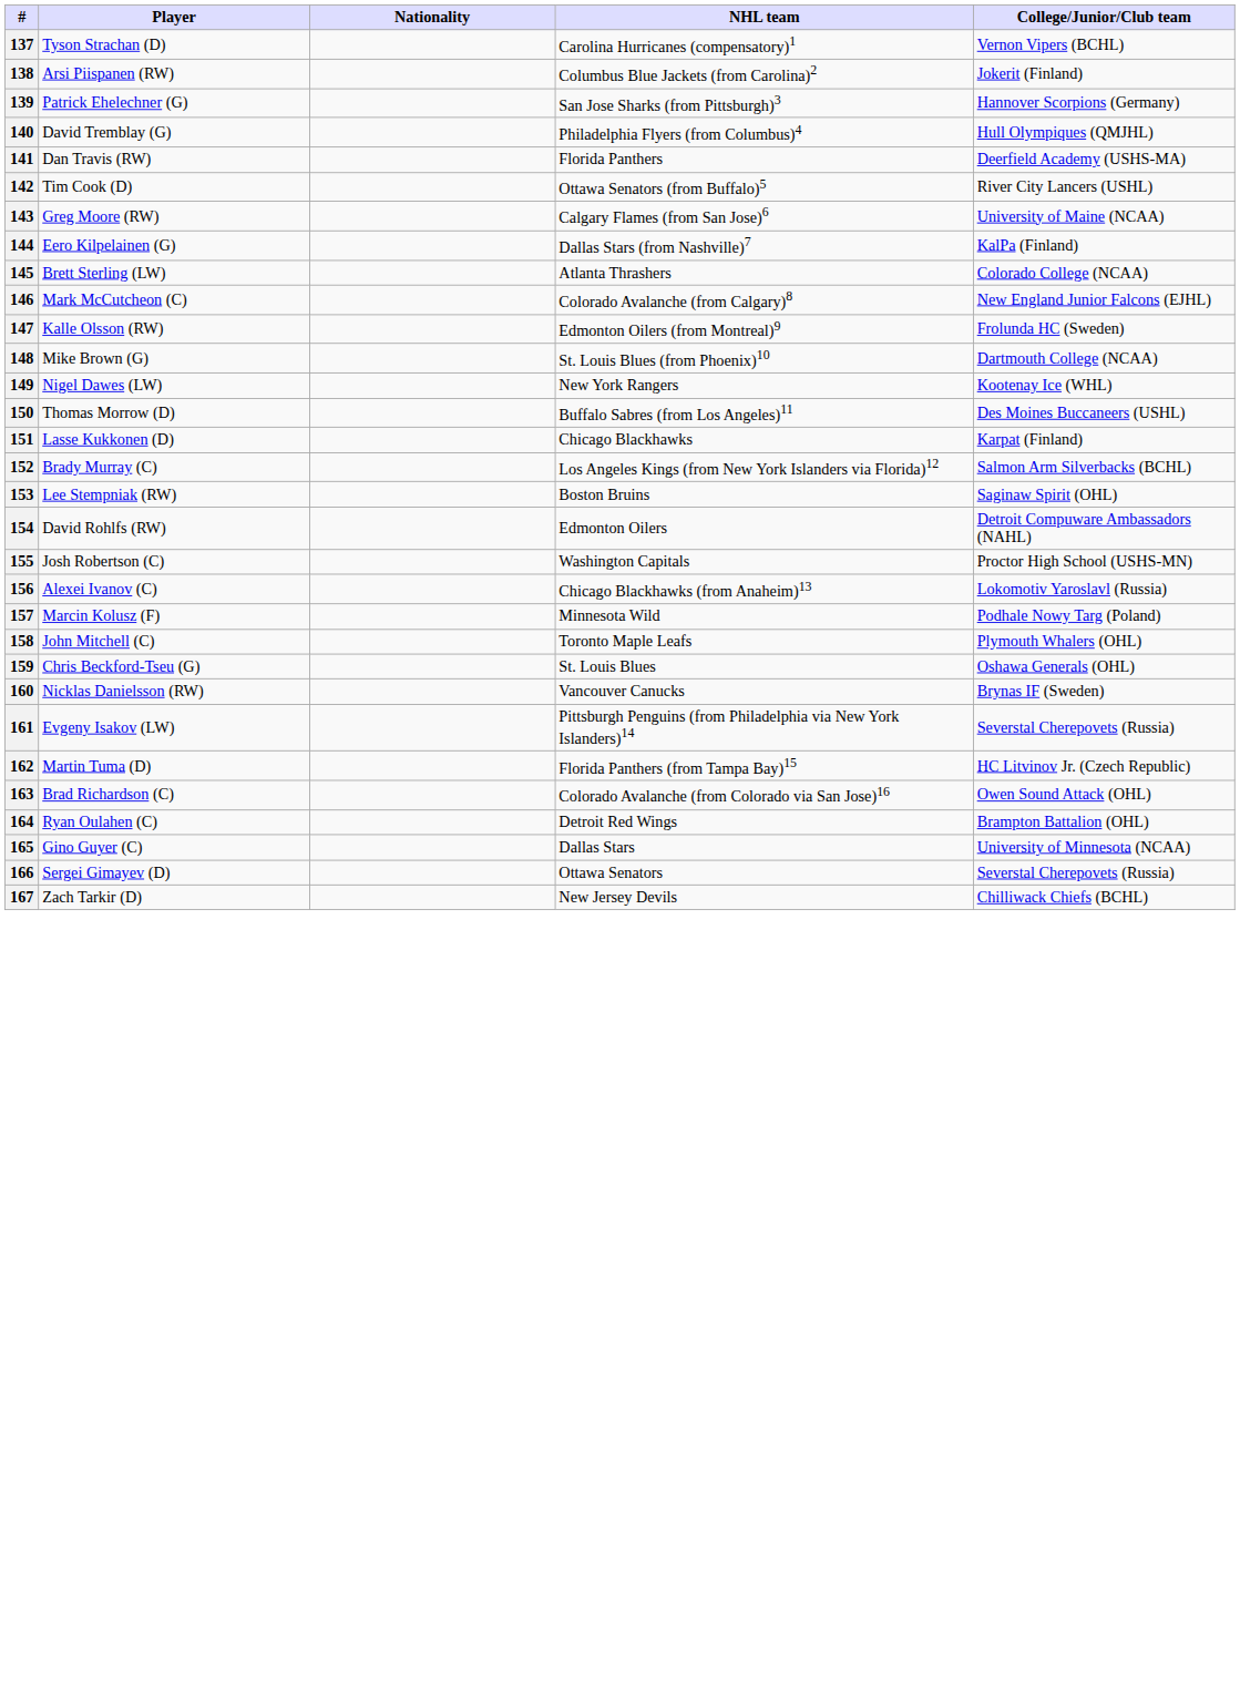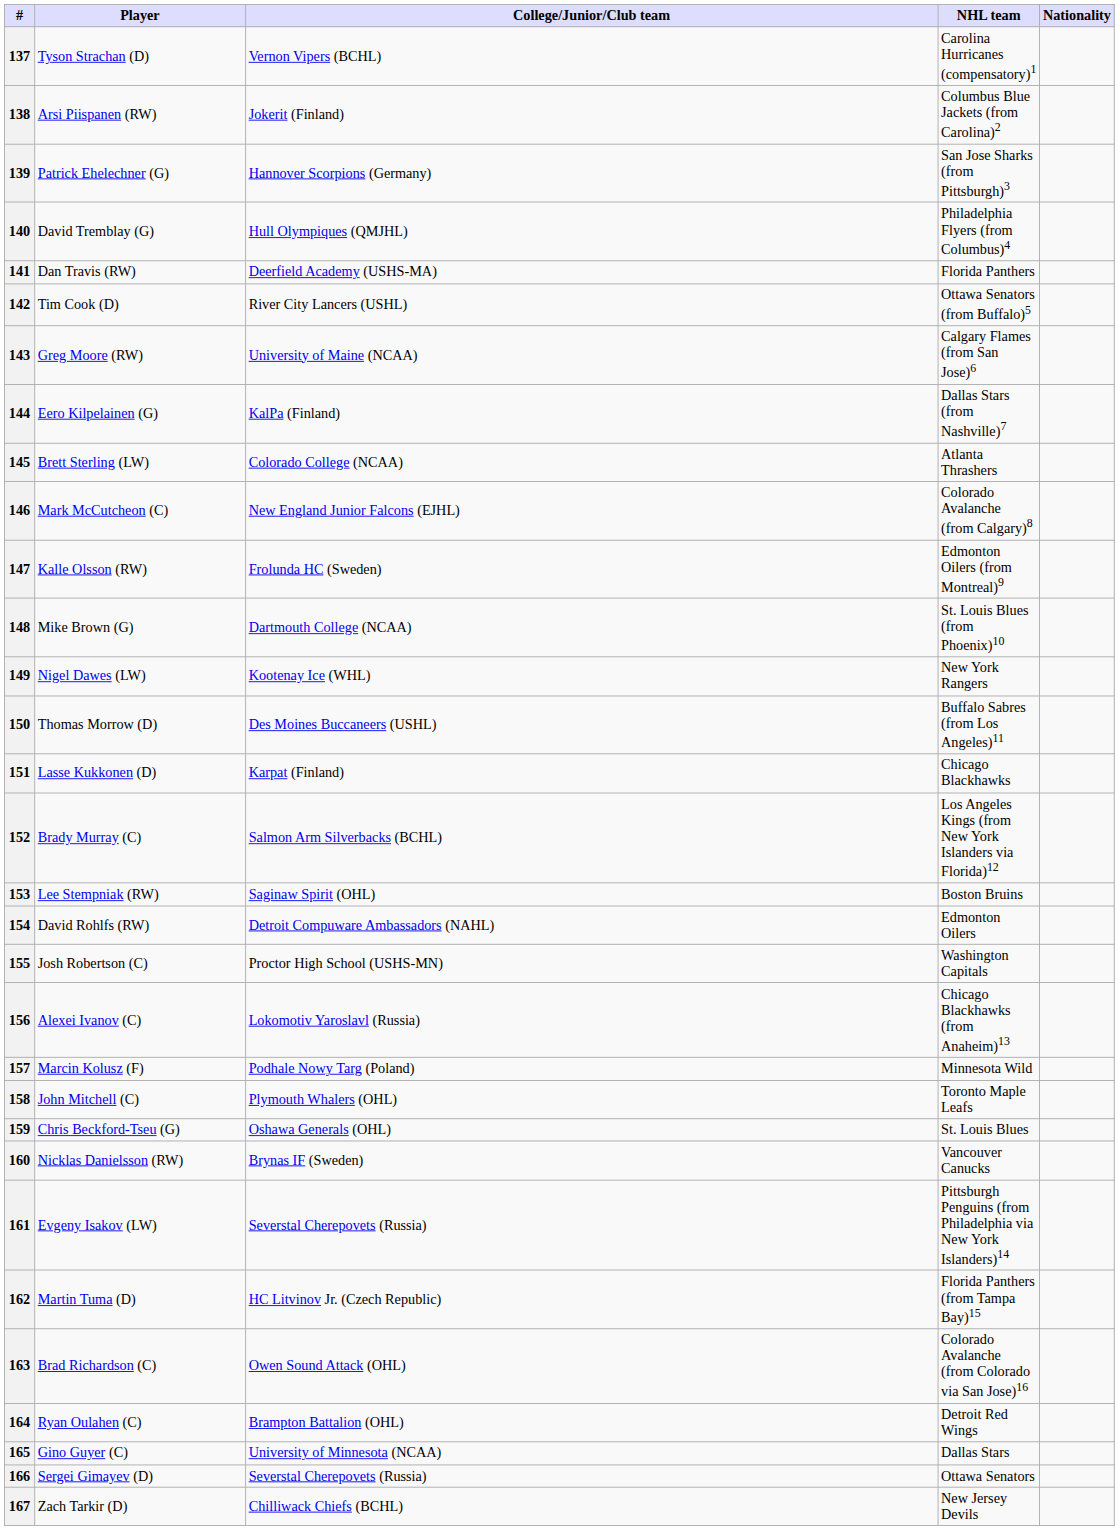 <table class="wikitable">
 <tr>
 <th style="background:#ddf; width:2.75%;">#</th>
 <th style="background:#ddf; width:22.0%;">Player</th>
+<th style="background:#ddf; width:100.0%;">College/Junior/Club team</th>
+<th style="background:#ddf; width:34.0%;">NHL team</th>
 <th style="background:#ddf; width:20.0%;">Nationality</th>
-<th style="background:#ddf; width:34.0%;">NHL team</th>
-<th style="background:#ddf; width:100.0%;">College/Junior/Club team</th>
 </tr>
 <tr>
 <th>137</th>
 <td><a href='#'>Tyson Strachan</a> (D)</td>
+<td><a href='#'>Vernon Vipers</a> (BCHL)</td>
+<td>Carolina Hurricanes (compensatory)<sup>1</sup></td>
 <td></td>
-<td>Carolina Hurricanes (compensatory)<sup>1</sup></td>
-<td><a href='#'>Vernon Vipers</a> (BCHL)</td>
 </tr>
 <tr>
 <th>138</th>
 <td><a href='#'>Arsi Piispanen</a> (RW)</td>
+<td><a href='#'>Jokerit</a> (Finland)</td>
+<td>Columbus Blue Jackets (from Carolina)<sup>2</sup></td>
 <td></td>
-<td>Columbus Blue Jackets (from Carolina)<sup>2</sup></td>
-<td><a href='#'>Jokerit</a> (Finland)</td>
 </tr>
 <tr>
 <th>139</th>
 <td><a href='#'>Patrick Ehelechner</a> (G)</td>
+<td><a href='#'>Hannover Scorpions</a> (Germany)</td>
+<td>San Jose Sharks (from Pittsburgh)<sup>3</sup></td>
 <td></td>
-<td>San Jose Sharks (from Pittsburgh)<sup>3</sup></td>
-<td><a href='#'>Hannover Scorpions</a> (Germany)</td>
 </tr>
 <tr>
 <th>140</th>
 <td>David Tremblay (G)</td>
+<td><a href='#'>Hull Olympiques</a> (QMJHL)</td>
+<td>Philadelphia Flyers (from Columbus)<sup>4</sup></td>
 <td></td>
-<td>Philadelphia Flyers (from Columbus)<sup>4</sup></td>
-<td><a href='#'>Hull Olympiques</a> (QMJHL)</td>
 </tr>
 <tr>
 <th>141</th>
 <td>Dan Travis (RW)</td>
+<td><a href='#'>Deerfield Academy</a> (USHS-MA)</td>
+<td>Florida Panthers</td>
 <td></td>
-<td>Florida Panthers</td>
-<td><a href='#'>Deerfield Academy</a> (USHS-MA)</td>
 </tr>
 <tr>
 <th>142</th>
 <td>Tim Cook (D)</td>
+<td>River City Lancers (USHL)</td>
+<td>Ottawa Senators (from Buffalo)<sup>5</sup></td>
 <td></td>
-<td>Ottawa Senators (from Buffalo)<sup>5</sup></td>
-<td>River City Lancers (USHL)</td>
 </tr>
 <tr>
 <th>143</th>
 <td><a href='#'>Greg Moore</a> (RW)</td>
+<td><a href='#'>University of Maine</a> (NCAA)</td>
+<td>Calgary Flames (from San Jose)<sup>6</sup></td>
 <td></td>
-<td>Calgary Flames (from San Jose)<sup>6</sup></td>
-<td><a href='#'>University of Maine</a> (NCAA)</td>
 </tr>
 <tr>
 <th>144</th>
 <td><a href='#'>Eero Kilpelainen</a> (G)</td>
+<td><a href='#'>KalPa</a> (Finland)</td>
+<td>Dallas Stars (from Nashville)<sup>7</sup></td>
 <td></td>
-<td>Dallas Stars (from Nashville)<sup>7</sup></td>
-<td><a href='#'>KalPa</a> (Finland)</td>
 </tr>
 <tr>
 <th>145</th>
 <td><a href='#'>Brett Sterling</a> (LW)</td>
+<td><a href='#'>Colorado College</a> (NCAA)</td>
+<td>Atlanta Thrashers</td>
 <td></td>
-<td>Atlanta Thrashers</td>
-<td><a href='#'>Colorado College</a> (NCAA)</td>
 </tr>
 <tr>
 <th>146</th>
 <td><a href='#'>Mark McCutcheon</a> (C)</td>
+<td><a href='#'>New England Junior Falcons</a> (EJHL)</td>
+<td>Colorado Avalanche (from Calgary)<sup>8</sup></td>
 <td></td>
-<td>Colorado Avalanche (from Calgary)<sup>8</sup></td>
-<td><a href='#'>New England Junior Falcons</a> (EJHL)</td>
 </tr>
 <tr>
 <th>147</th>
 <td><a href='#'>Kalle Olsson</a> (RW)</td>
+<td><a href='#'>Frolunda HC</a> (Sweden)</td>
+<td>Edmonton Oilers (from Montreal)<sup>9</sup></td>
 <td></td>
-<td>Edmonton Oilers (from Montreal)<sup>9</sup></td>
-<td><a href='#'>Frolunda HC</a> (Sweden)</td>
 </tr>
 <tr>
 <th>148</th>
 <td>Mike Brown (G)</td>
+<td><a href='#'>Dartmouth College</a> (NCAA)</td>
+<td>St. Louis Blues (from Phoenix)<sup>10</sup></td>
 <td></td>
-<td>St. Louis Blues (from Phoenix)<sup>10</sup></td>
-<td><a href='#'>Dartmouth College</a> (NCAA)</td>
 </tr>
 <tr>
 <th>149</th>
 <td><a href='#'>Nigel Dawes</a> (LW)</td>
+<td><a href='#'>Kootenay Ice</a> (WHL)</td>
+<td>New York Rangers</td>
 <td></td>
-<td>New York Rangers</td>
-<td><a href='#'>Kootenay Ice</a> (WHL)</td>
 </tr>
 <tr>
 <th>150</th>
 <td>Thomas Morrow (D)</td>
+<td><a href='#'>Des Moines Buccaneers</a> (USHL)</td>
+<td>Buffalo Sabres (from Los Angeles)<sup>11</sup></td>
 <td></td>
-<td>Buffalo Sabres (from Los Angeles)<sup>11</sup></td>
-<td><a href='#'>Des Moines Buccaneers</a> (USHL)</td>
 </tr>
 <tr>
 <th>151</th>
 <td><a href='#'>Lasse Kukkonen</a> (D)</td>
+<td><a href='#'>Karpat</a> (Finland)</td>
+<td>Chicago Blackhawks</td>
 <td></td>
-<td>Chicago Blackhawks</td>
-<td><a href='#'>Karpat</a> (Finland)</td>
 </tr>
 <tr>
 <th>152</th>
 <td><a href='#'>Brady Murray</a> (C)</td>
+<td><a href='#'>Salmon Arm Silverbacks</a> (BCHL)</td>
+<td>Los Angeles Kings (from New York Islanders via Florida)<sup>12</sup></td>
 <td></td>
-<td>Los Angeles Kings (from New York Islanders via Florida)<sup>12</sup></td>
-<td><a href='#'>Salmon Arm Silverbacks</a> (BCHL)</td>
 </tr>
 <tr>
 <th>153</th>
 <td><a href='#'>Lee Stempniak</a> (RW)</td>
+<td><a href='#'>Saginaw Spirit</a> (OHL)</td>
+<td>Boston Bruins</td>
 <td></td>
-<td>Boston Bruins</td>
-<td><a href='#'>Saginaw Spirit</a> (OHL)</td>
 </tr>
 <tr>
 <th>154</th>
 <td>David Rohlfs (RW)</td>
+<td><a href='#'>Detroit Compuware Ambassadors</a> (NAHL)</td>
+<td>Edmonton Oilers</td>
 <td></td>
-<td>Edmonton Oilers</td>
-<td><a href='#'>Detroit Compuware Ambassadors</a> (NAHL)</td>
 </tr>
 <tr>
 <th>155</th>
 <td>Josh Robertson (C)</td>
+<td>Proctor High School (USHS-MN)</td>
+<td>Washington Capitals</td>
 <td></td>
-<td>Washington Capitals</td>
-<td>Proctor High School (USHS-MN)</td>
 </tr>
 <tr>
 <th>156</th>
 <td><a href='#'>Alexei Ivanov</a> (C)</td>
+<td><a href='#'>Lokomotiv Yaroslavl</a> (Russia)</td>
+<td>Chicago Blackhawks (from Anaheim)<sup>13</sup></td>
 <td></td>
-<td>Chicago Blackhawks (from Anaheim)<sup>13</sup></td>
-<td><a href='#'>Lokomotiv Yaroslavl</a> (Russia)</td>
 </tr>
 <tr>
 <th>157</th>
 <td><a href='#'>Marcin Kolusz</a> (F)</td>
+<td><a href='#'>Podhale Nowy Targ</a> (Poland)</td>
+<td>Minnesota Wild</td>
 <td></td>
-<td>Minnesota Wild</td>
-<td><a href='#'>Podhale Nowy Targ</a> (Poland)</td>
 </tr>
 <tr>
 <th>158</th>
 <td><a href='#'>John Mitchell</a> (C)</td>
+<td><a href='#'>Plymouth Whalers</a> (OHL)</td>
+<td>Toronto Maple Leafs</td>
 <td></td>
-<td>Toronto Maple Leafs</td>
-<td><a href='#'>Plymouth Whalers</a> (OHL)</td>
 </tr>
 <tr>
 <th>159</th>
 <td><a href='#'>Chris Beckford-Tseu</a> (G)</td>
+<td><a href='#'>Oshawa Generals</a> (OHL)</td>
+<td>St. Louis Blues</td>
 <td></td>
-<td>St. Louis Blues</td>
-<td><a href='#'>Oshawa Generals</a> (OHL)</td>
 </tr>
 <tr>
 <th>160</th>
 <td><a href='#'>Nicklas Danielsson</a> (RW)</td>
+<td><a href='#'>Brynas IF</a> (Sweden)</td>
+<td>Vancouver Canucks</td>
 <td></td>
-<td>Vancouver Canucks</td>
-<td><a href='#'>Brynas IF</a> (Sweden)</td>
 </tr>
 <tr>
 <th>161</th>
 <td><a href='#'>Evgeny Isakov</a> (LW)</td>
+<td><a href='#'>Severstal Cherepovets</a> (Russia)</td>
+<td>Pittsburgh Penguins (from Philadelphia via New York Islanders)<sup>14</sup></td>
 <td></td>
-<td>Pittsburgh Penguins (from Philadelphia via New York Islanders)<sup>14</sup></td>
-<td><a href='#'>Severstal Cherepovets</a> (Russia)</td>
 </tr>
 <tr>
 <th>162</th>
 <td><a href='#'>Martin Tuma</a> (D)</td>
+<td><a href='#'>HC Litvinov</a> Jr. (Czech Republic)</td>
+<td>Florida Panthers (from Tampa Bay)<sup>15</sup></td>
 <td></td>
-<td>Florida Panthers (from Tampa Bay)<sup>15</sup></td>
-<td><a href='#'>HC Litvinov</a> Jr. (Czech Republic)</td>
 </tr>
 <tr>
 <th>163</th>
 <td><a href='#'>Brad Richardson</a> (C)</td>
+<td><a href='#'>Owen Sound Attack</a> (OHL)</td>
+<td>Colorado Avalanche (from Colorado via San Jose)<sup>16</sup></td>
 <td></td>
-<td>Colorado Avalanche (from Colorado via San Jose)<sup>16</sup></td>
-<td><a href='#'>Owen Sound Attack</a> (OHL)</td>
 </tr>
 <tr>
 <th>164</th>
 <td><a href='#'>Ryan Oulahen</a> (C)</td>
+<td><a href='#'>Brampton Battalion</a> (OHL)</td>
+<td>Detroit Red Wings</td>
 <td></td>
-<td>Detroit Red Wings</td>
-<td><a href='#'>Brampton Battalion</a> (OHL)</td>
 </tr>
 <tr>
 <th>165</th>
 <td><a href='#'>Gino Guyer</a> (C)</td>
+<td><a href='#'>University of Minnesota</a> (NCAA)</td>
+<td>Dallas Stars</td>
 <td></td>
-<td>Dallas Stars</td>
-<td><a href='#'>University of Minnesota</a> (NCAA)</td>
 </tr>
 <tr>
 <th>166</th>
 <td><a href='#'>Sergei Gimayev</a> (D)</td>
+<td><a href='#'>Severstal Cherepovets</a> (Russia)</td>
+<td>Ottawa Senators</td>
 <td></td>
-<td>Ottawa Senators</td>
-<td><a href='#'>Severstal Cherepovets</a> (Russia)</td>
 </tr>
 <tr>
 <th>167</th>
 <td>Zach Tarkir (D)</td>
+<td><a href='#'>Chilliwack Chiefs</a> (BCHL)</td>
+<td>New Jersey Devils</td>
 <td></td>
-<td>New Jersey Devils</td>
-<td><a href='#'>Chilliwack Chiefs</a> (BCHL)</td>
 </tr>
 </table>
